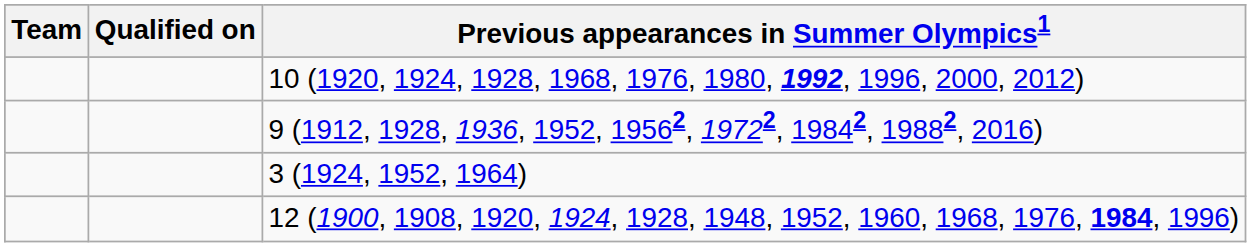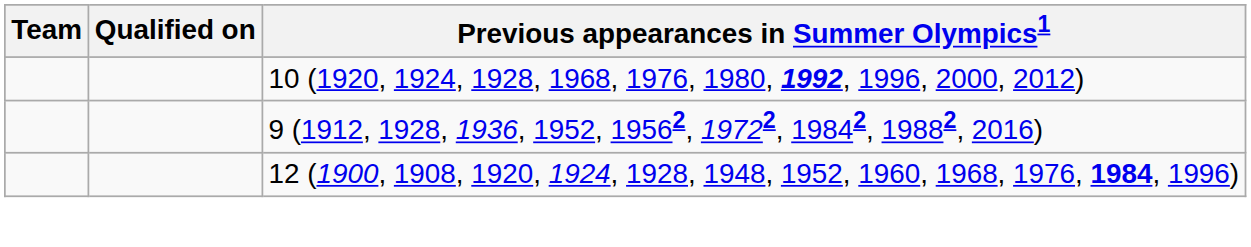 <table class="wikitable sortable">
 <tr>
 <th>Team</th>
 <th>Qualified on</th>
 <th data-sort-type="number">Previous appearances in <a href='#'>Summer Olympics</a><sup><strong><a href='#'>1</a></strong></sup></th>
 </tr>
 <tr>
 <td></td>
 <td></td>
 <td>10 (<a href='#'>1920</a>, <a href='#'>1924</a>, <a href='#'>1928</a>, <a href='#'>1968</a>, <a href='#'>1976</a>, <a href='#'>1980</a>, <strong><em><a href='#'>1992</a></em></strong>, <a href='#'>1996</a>, <a href='#'>2000</a>, <a href='#'>2012</a>)</td>
 </tr>
 <tr>
 <td></td>
 <td></td>
 <td>9 (<a href='#'>1912</a>, <a href='#'>1928</a>, <em><a href='#'>1936</a></em>, <a href='#'>1952</a>, <a href='#'>1956</a><sup><strong><a href='#'>2</a></strong></sup>, <em><a href='#'>1972</a></em><sup><strong><a href='#'>2</a></strong></sup>, <a href='#'>1984</a><sup><strong><a href='#'>2</a></strong></sup>, <a href='#'>1988</a><sup><strong><a href='#'>2</a></strong></sup>, <a href='#'>2016</a>)</td>
 </tr>
 <tr>
 <td></td>
 <td></td>
-<td>3 (<a href='#'>1924</a>, <a href='#'>1952</a>, <a href='#'>1964</a>)</td>
-</tr>
-<tr>
-<td></td>
-<td></td>
 <td>12 (<em><a href='#'>1900</a></em>, <a href='#'>1908</a>, <a href='#'>1920</a>, <em><a href='#'>1924</a></em>, <a href='#'>1928</a>, <a href='#'>1948</a>, <a href='#'>1952</a>, <a href='#'>1960</a>, <a href='#'>1968</a>, <a href='#'>1976</a>, <strong><a href='#'>1984</a></strong>, <a href='#'>1996</a>)</td>
 </tr>
 </table>
